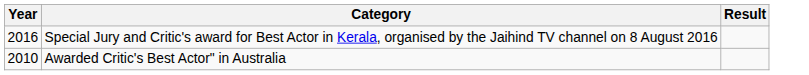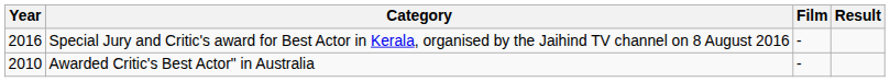 <table class="wikitable sortable">
 <tr>
 <th>Year</th>
 <th>Category</th>
+<th>Film</th>
 <th>Result</th>
 </tr>
 <tr>
 <td>2016</td>
 <td>Special Jury and Critic's award for Best Actor in <a href='#'>Kerala</a>, organised by the Jaihind TV channel on 8 August 2016</td>
+<td>-</td>
 <td></td>
 </tr>
 <tr>
 <td>2010</td>
 <td>Awarded Critic's Best Actor" in Australia</td>
+<td>-</td>
 <td></td>
 </tr>
 </table>
